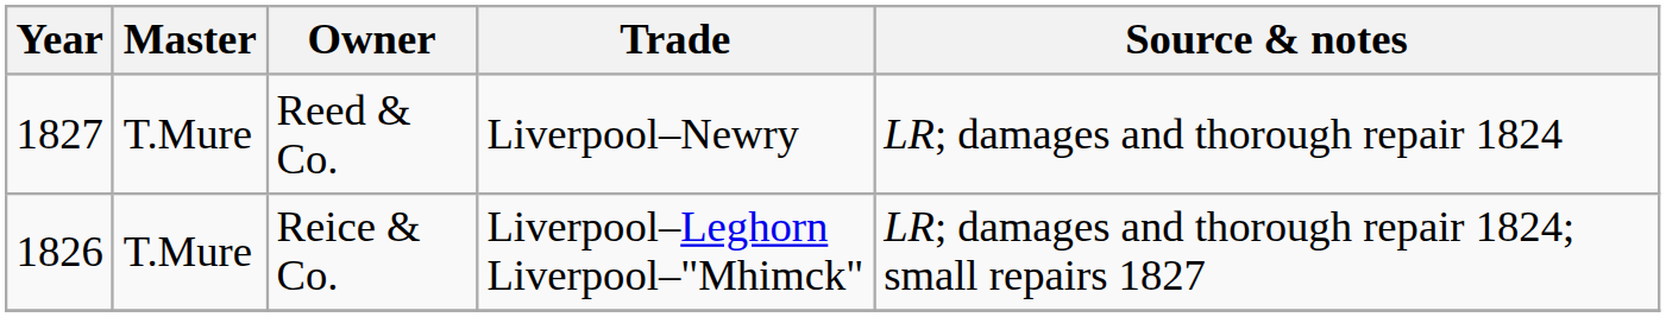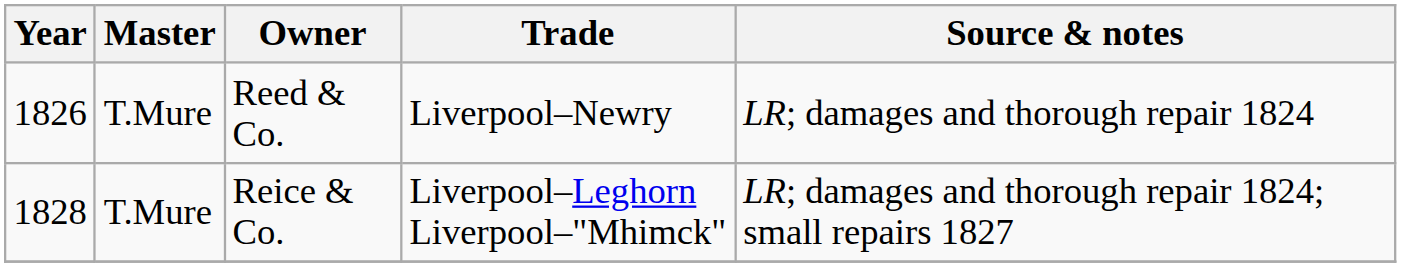 <table class=" wikitable">
 <tr>
 <th>Year</th>
 <th>Master</th>
 <th>Owner</th>
 <th>Trade</th>
 <th>Source &  notes</th>
 </tr>
 <tr>
-<td>1827</td>
+<td>1826</td>
 <td>T.Mure</td>
 <td>Reed & Co.</td>
 <td>Liverpool–Newry</td>
 <td><em>LR</em>; damages and thorough repair 1824</td>
 </tr>
 <tr>
-<td>1826</td>
+<td>1828</td>
 <td>T.Mure</td>
 <td>Reice & Co.</td>
 <td>Liverpool–<a href='#'>Leghorn</a><br>Liverpool–"Mhimck"</td>
 <td><em>LR</em>; damages and thorough repair 1824; small repairs 1827</td>
 </tr>
 <tr>
 </tr>
 </table>
